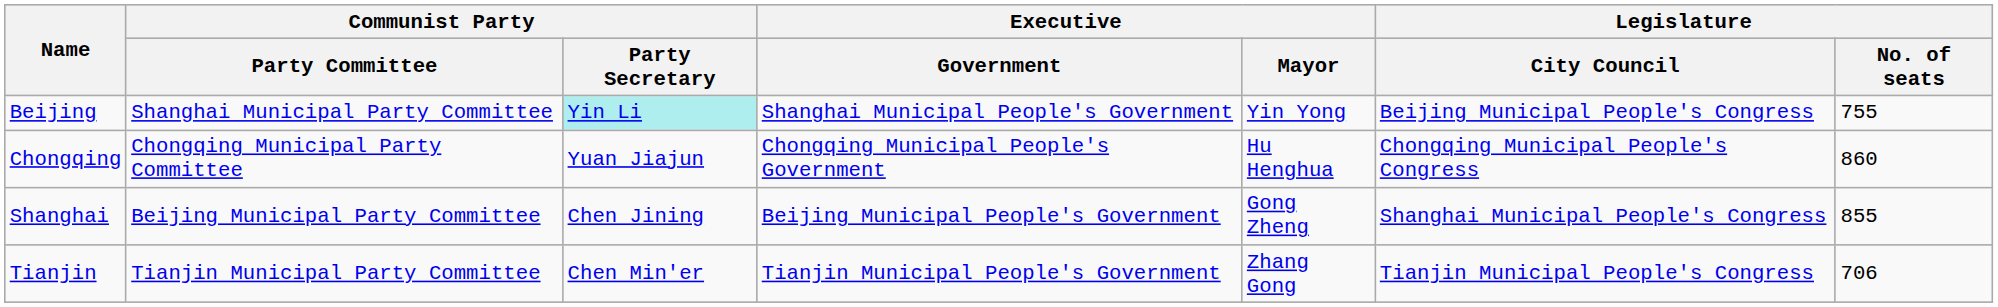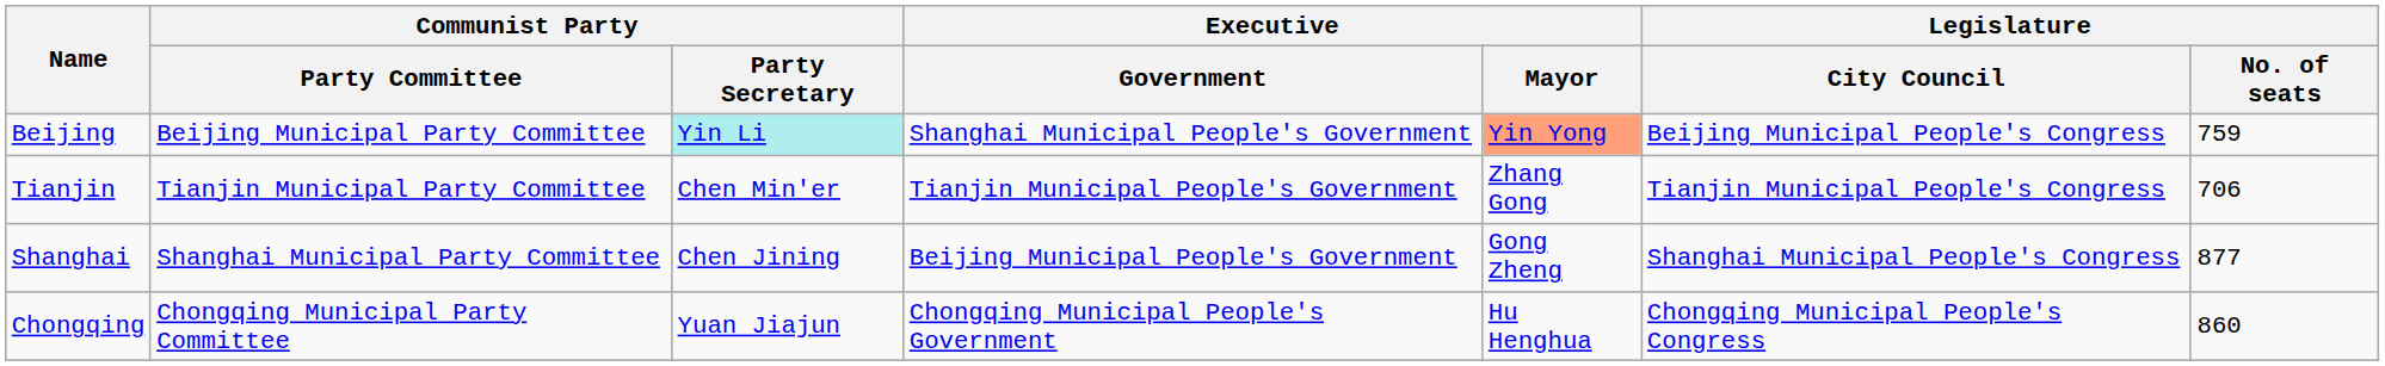 <table class=wikitable>
 <tr>
 <th rowspan=2>Name</th>
 <th colspan="2">Communist Party</th>
 <th colspan="2">Executive</th>
 <th colspan="2">Legislature</th>
 </tr>
 <tr>
 <th>Party Committee</th>
 <th>Party Secretary</th>
 <th>Government</th>
 <th>Mayor</th>
 <th>City Council</th>
 <th>No. of seats</th>
 </tr>
 <tr>
 <td><a href='#'>Beijing</a></td>
-<td><a href='#'>Shanghai Municipal Party Committee</a></td>
+<td><a href='#'>Beijing Municipal Party Committee</a></td>
 <td style="background: paleturquoise;"><a href='#'>Yin Li</a></td>
 <td><a href='#'>Shanghai Municipal People's Government</a></td>
-<td><a href='#'>Yin Yong</a></td>
+<td style="background: lightsalmon;"><a href='#'>Yin Yong</a></td>
 <td><a href='#'>Beijing Municipal People's Congress</a></td>
-<td>755</td>
+<td>759</td>
+</tr>
+<tr>
+<td><a href='#'>Tianjin</a></td>
+<td><a href='#'>Tianjin Municipal Party Committee</a></td>
+<td><a href='#'>Chen Min'er</a></td>
+<td><a href='#'>Tianjin Municipal People's Government</a></td>
+<td><a href='#'>Zhang Gong</a></td>
+<td><a href='#'>Tianjin Municipal People's Congress</a></td>
+<td>706</td>
+</tr>
+<tr>
+<td><a href='#'>Shanghai</a></td>
+<td><a href='#'>Shanghai Municipal Party Committee</a></td>
+<td><a href='#'>Chen Jining</a></td>
+<td><a href='#'>Beijing Municipal People's Government</a></td>
+<td><a href='#'>Gong Zheng</a></td>
+<td><a href='#'>Shanghai Municipal People's Congress</a></td>
+<td>877</td>
 </tr>
 <tr>
 <td><a href='#'>Chongqing</a></td>
 <td><a href='#'>Chongqing Municipal Party Committee</a></td>
 <td><a href='#'>Yuan Jiajun</a></td>
 <td><a href='#'>Chongqing Municipal People's Government</a></td>
 <td><a href='#'>Hu Henghua</a></td>
 <td><a href='#'>Chongqing Municipal People's Congress</a></td>
 <td>860</td>
 </tr>
-<tr>
-<td><a href='#'>Shanghai</a></td>
-<td><a href='#'>Beijing Municipal Party Committee</a></td>
-<td><a href='#'>Chen Jining</a></td>
-<td><a href='#'>Beijing Municipal People's Government</a></td>
-<td><a href='#'>Gong Zheng</a></td>
-<td><a href='#'>Shanghai Municipal People's Congress</a></td>
-<td>855</td>
-</tr>
-<tr>
-<td><a href='#'>Tianjin</a></td>
-<td><a href='#'>Tianjin Municipal Party Committee</a></td>
-<td><a href='#'>Chen Min'er</a></td>
-<td><a href='#'>Tianjin Municipal People's Government</a></td>
-<td><a href='#'>Zhang Gong</a></td>
-<td><a href='#'>Tianjin Municipal People's Congress</a></td>
-<td>706</td>
-</tr>
 </table>
